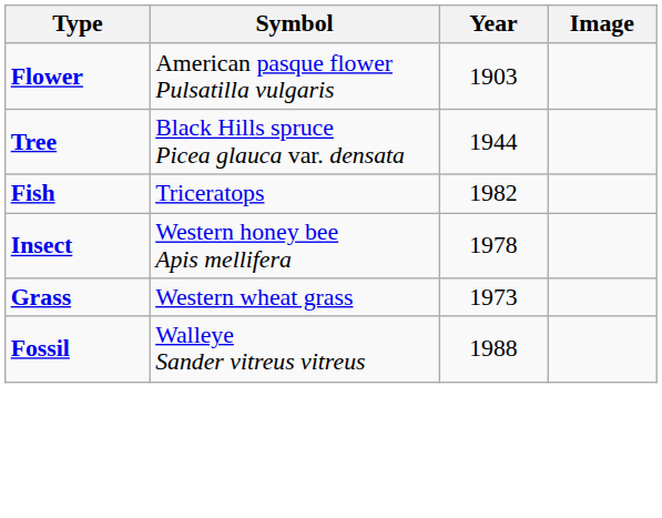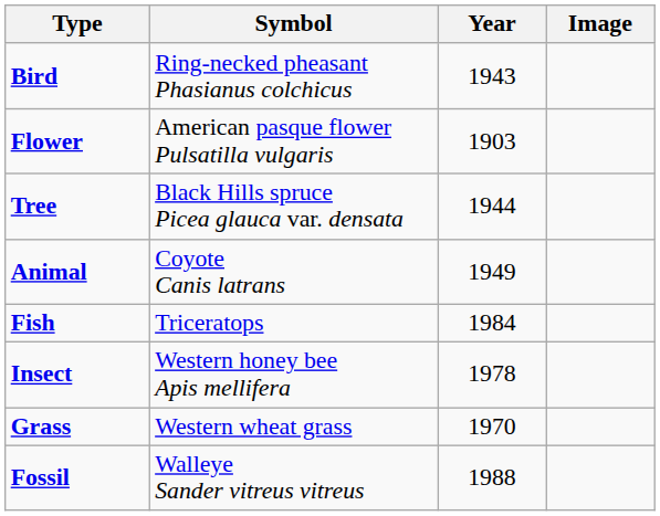 <table class="wikitable">
 <tr>
 <th width="20%">Type</th>
 <th width="40%">Symbol</th>
 <th width="15%">Year</th>
 <th width="15%">Image</th>
+</tr>
+<tr>
+<td><strong><a href='#'>Bird</a></strong></td>
+<td><a href='#'>Ring-necked pheasant</a><br><em>Phasianus colchicus</em></td>
+<td align="center">1943</td>
+<td align="center"></td>
 </tr>
 <tr>
 <td><strong><a href='#'>Flower</a></strong></td>
 <td>American <a href='#'>pasque flower</a><br><em>Pulsatilla vulgaris</em></td>
 <td align="center">1903</td>
 <td align="center"></td>
 </tr>
 <tr>
 <td><strong><a href='#'>Tree</a></strong></td>
 <td><a href='#'>Black Hills spruce</a><br><em>Picea glauca</em> var. <em>densata</em></td>
 <td align="center">1944</td>
 <td align="center"></td>
 </tr>
 <tr>
+<td><strong><a href='#'>Animal</a></strong></td>
+<td><a href='#'>Coyote</a><br><em>Canis latrans</em></td>
+<td align="center">1949</td>
+<td align="center"></td>
+</tr>
+<tr>
 <td><strong><a href='#'>Fish</a></strong></td>
 <td><a href='#'>Triceratops</a></td>
-<td align="center">1982</td>
+<td align="center">1984</td>
 <td align="center"></td>
 </tr>
 <tr>
 <td><strong><a href='#'>Insect</a></strong></td>
 <td><a href='#'>Western honey bee</a><br><em>Apis mellifera</em></td>
 <td align="center">1978</td>
 <td align="center"></td>
 </tr>
 <tr>
 <td><strong><a href='#'>Grass</a></strong></td>
 <td><a href='#'>Western wheat grass</a></td>
-<td align="center">1973</td>
+<td align="center">1970</td>
 <td align="center"></td>
 </tr>
 <tr>
 <td><strong><a href='#'>Fossil</a></strong></td>
 <td><a href='#'>Walleye</a><br><em>Sander vitreus vitreus</em></td>
 <td align="center">1988</td>
 <td align="center"></td>
 </tr>
 </table>
